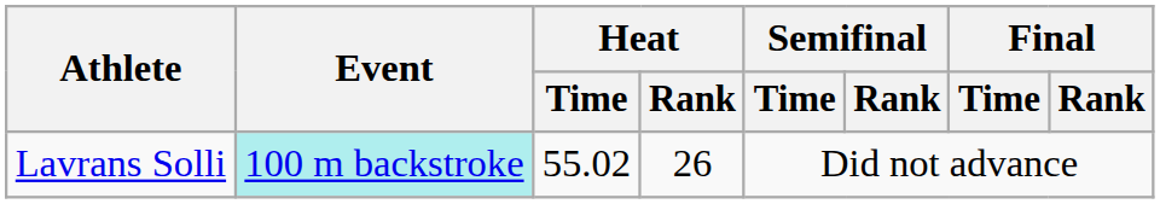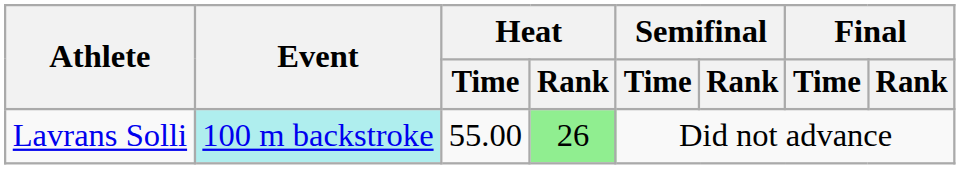 <table class=wikitable style="font-size:90%">
 <tr>
 <th rowspan="2">Athlete</th>
 <th rowspan="2">Event</th>
 <th colspan="2">Heat</th>
 <th colspan="2">Semifinal</th>
 <th colspan="2">Final</th>
 </tr>
 <tr style="font-size:95%">
 <th>Time</th>
 <th>Rank</th>
 <th>Time</th>
 <th>Rank</th>
 <th>Time</th>
 <th>Rank</th>
 </tr>
 <tr align=center>
 <td align=left><a href='#'>Lavrans Solli</a></td>
 <td align=left style="background: paleturquoise;"><a href='#'>100 m backstroke</a></td>
-<td>55.02</td>
-<td>26</td>
+<td>55.00</td>
+<td style="background: lightgreen;">26</td>
 <td colspan=4>Did not advance</td>
 </tr>
 </table>
